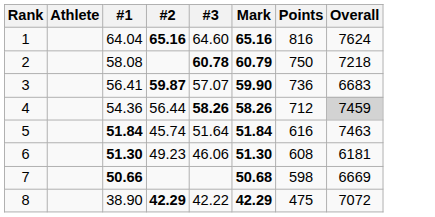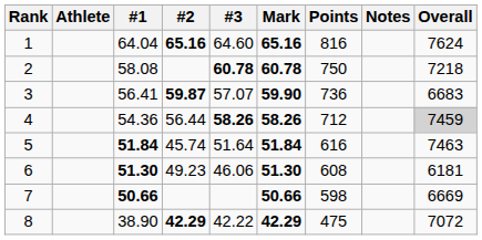 <table class="wikitable sortable" style="text-align:center">
 <tr>
 <th>Rank</th>
 <th>Athlete</th>
 <th>#1</th>
 <th>#2</th>
 <th>#3</th>
 <th>Mark</th>
 <th>Points</th>
+<th>Notes</th>
 <th>Overall</th>
 </tr>
 <tr>
 <td>1</td>
 <td align="left"></td>
 <td>64.04</td>
 <td><strong>65.16</strong></td>
 <td>64.60</td>
 <td><strong>65.16</strong></td>
 <td>816</td>
+<td></td>
 <td>7624</td>
 </tr>
 <tr>
 <td>2</td>
 <td align="left"></td>
 <td>58.08</td>
 <td></td>
 <td><strong>60.78</strong></td>
-<td><strong>60.79</strong></td>
+<td><strong>60.78</strong></td>
 <td>750</td>
+<td></td>
 <td>7218</td>
 </tr>
 <tr>
 <td>3</td>
 <td align="left"></td>
 <td>56.41</td>
 <td><strong>59.87</strong></td>
 <td>57.07</td>
 <td><strong>59.90</strong></td>
 <td>736</td>
+<td></td>
 <td>6683</td>
 </tr>
 <tr>
 <td>4</td>
 <td align="left"></td>
 <td>54.36</td>
 <td>56.44</td>
 <td><strong>58.26</strong></td>
 <td><strong>58.26</strong></td>
 <td>712</td>
+<td></td>
 <td style="background: lightgrey;">7459</td>
 </tr>
 <tr>
 <td>5</td>
 <td align="left"></td>
 <td><strong>51.84</strong></td>
 <td>45.74</td>
 <td>51.64</td>
 <td><strong>51.84</strong></td>
 <td>616</td>
+<td></td>
 <td>7463</td>
 </tr>
 <tr>
 <td>6</td>
 <td align="left"></td>
 <td><strong>51.30</strong></td>
 <td>49.23</td>
 <td>46.06</td>
 <td><strong>51.30</strong></td>
 <td>608</td>
+<td></td>
 <td>6181</td>
 </tr>
 <tr>
 <td>7</td>
 <td align="left"></td>
 <td><strong>50.66</strong></td>
 <td></td>
 <td></td>
-<td><strong>50.68</strong></td>
+<td><strong>50.66</strong></td>
 <td>598</td>
+<td></td>
 <td>6669</td>
 </tr>
 <tr>
 <td>8</td>
 <td align="left"></td>
 <td>38.90</td>
 <td><strong>42.29</strong></td>
 <td>42.22</td>
 <td><strong>42.29</strong></td>
 <td>475</td>
+<td></td>
 <td>7072</td>
 </tr>
 </table>
